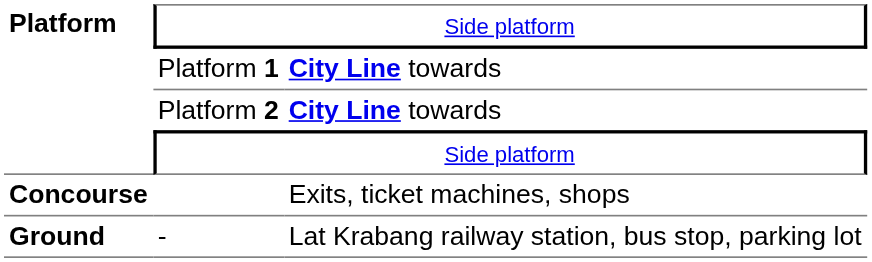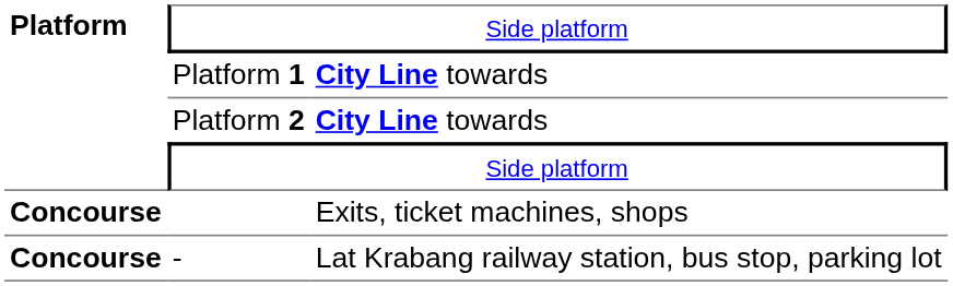 <table table border=0 cellspacing=0 cellpadding=3>
 <tr>
 <td style="border-bottom:solid 1px gray;" rowspan=5 valign=top><strong>Platform</strong></td>
 </tr>
 <tr>
 <td style="border-top:solid 1px gray;border-right:solid 2px black;border-left:solid 2px black;border-bottom:solid 2px black;text-align:center;" colspan=2><small><a href='#'>Side platform</a></small></td>
 </tr>
 <tr>
 <td style="border-bottom:solid 1px gray;">Platform <span><strong>1</strong></span></td>
 <td style="border-bottom:solid 1px gray;"><a href='#'><span><span><strong>City Line</strong></span></span></a> towards </td>
 </tr>
 <tr>
 <td>Platform <span><strong>2</strong></span></td>
 <td><a href='#'><span><span><strong>City Line</strong></span></span></a> towards </td>
 </tr>
 <tr>
 <td style="border-top:solid 2px black;border-right:solid 2px black;border-left:solid 2px black;border-bottom:solid 1px gray;text-align:center;" colspan=2><small><a href='#'>Side platform</a></small></td>
 </tr>
 <tr>
 <td style="border-bottom:solid 1px gray;" rowspan=1 valign=top><strong>Concourse</strong></td>
 <td style="border-bottom:solid 1px gray;" valign=top></td>
 <td style="border-bottom:solid 1px gray;" valign=top>Exits, ticket machines, shops</td>
 </tr>
 <tr>
-<td style="border-bottom:solid 1px gray;" rowspan=1 valign=top><strong>Ground</strong></td>
+<td style="border-bottom:solid 1px gray;" rowspan=1 valign=top><strong>Concourse</strong></td>
 <td style="border-bottom:solid 1px gray;" valign=top>-</td>
 <td style="border-bottom:solid 1px gray;" valign=top>Lat Krabang railway station, bus stop, parking lot</td>
 </tr>
 </table>
